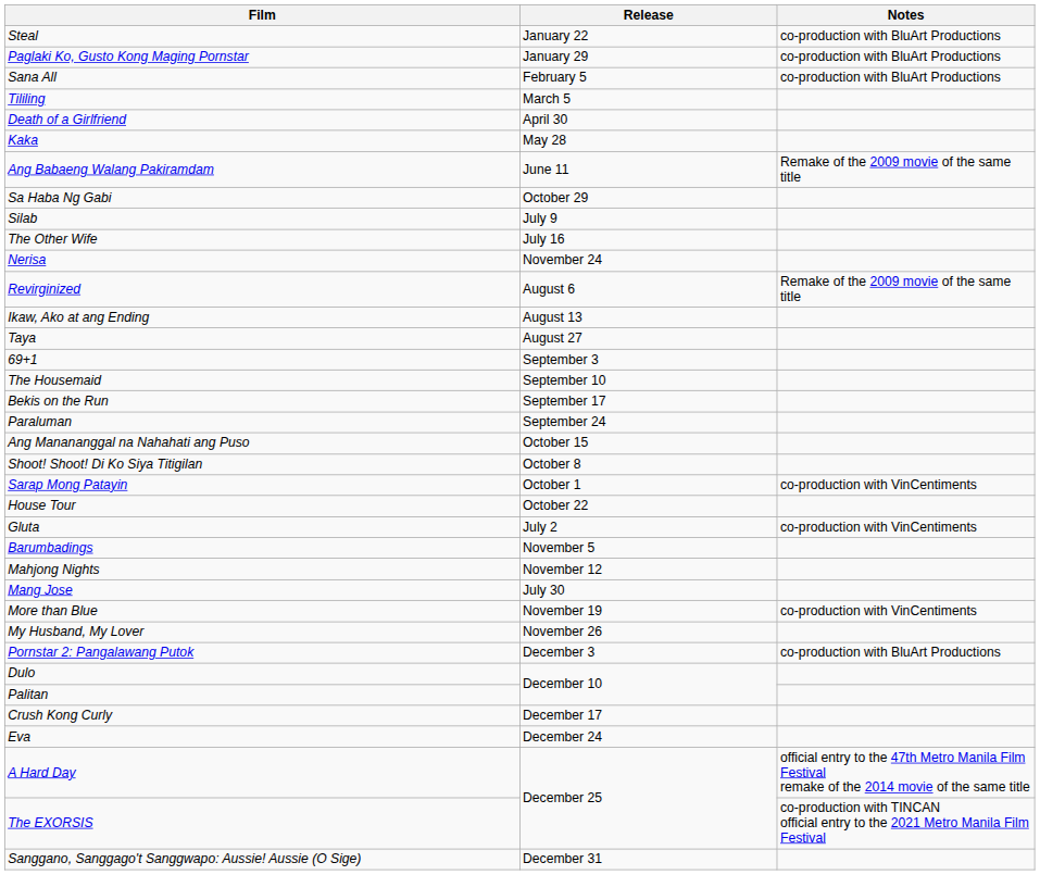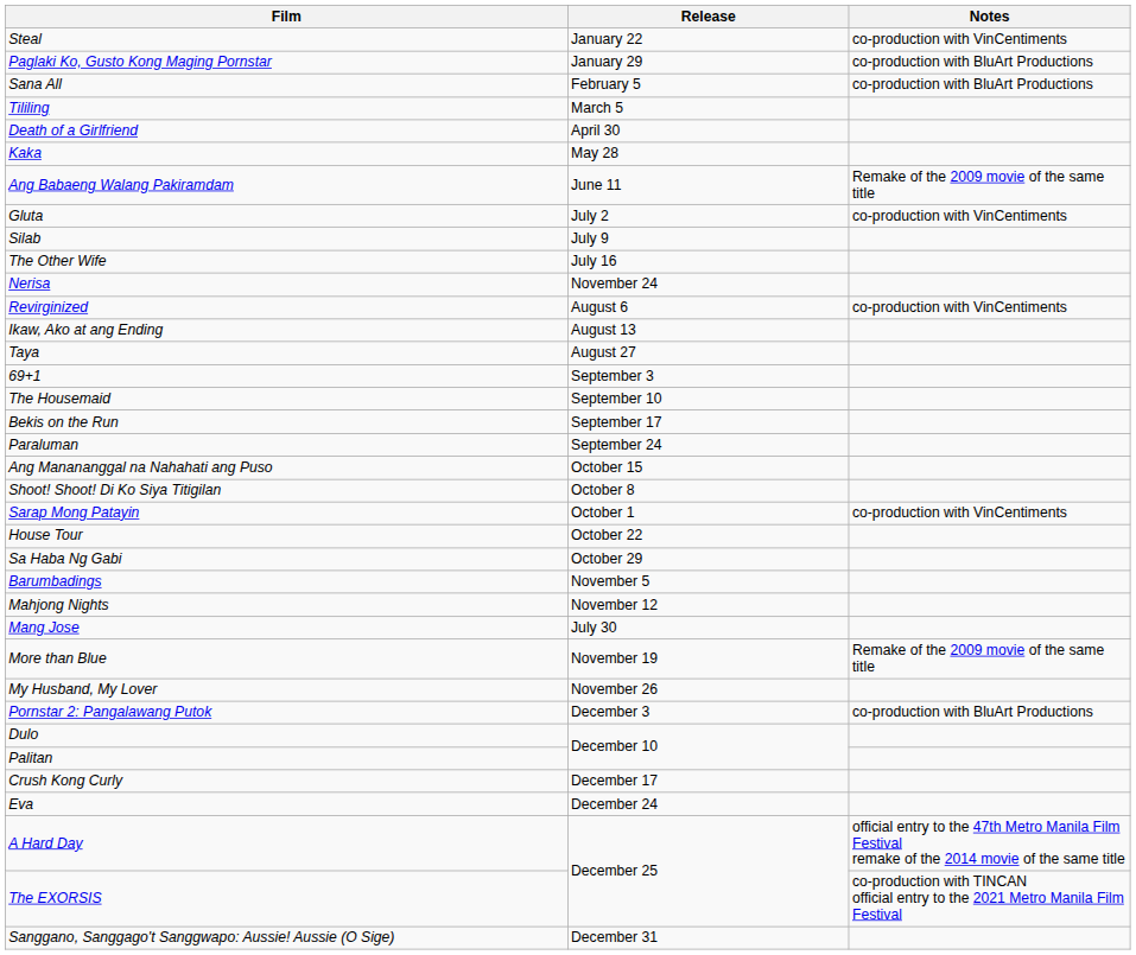 <table class="wikitable sortable">
 <tr>
 <th style="width:30%;">Film</th>
 <th style="width:15%;">Release</th>
 <th style="width:15%;">Notes</th>
 </tr>
 <tr>
 <td><em>Steal</em></td>
 <td>January 22</td>
-<td>co-production with BluArt Productions</td>
+<td>co-production with VinCentiments</td>
 </tr>
 <tr>
 <td><em><a href='#'>Paglaki Ko, Gusto Kong Maging Pornstar</a></em></td>
 <td>January 29</td>
 <td>co-production with BluArt Productions</td>
 </tr>
 <tr>
 <td><em>Sana All</em></td>
 <td>February 5</td>
 <td>co-production with BluArt Productions</td>
 </tr>
 <tr>
 <td><em><a href='#'>Tililing</a></em></td>
 <td>March 5</td>
 <td></td>
 </tr>
 <tr>
 <td><em><a href='#'>Death of a Girlfriend</a></em></td>
 <td>April 30</td>
 <td></td>
 </tr>
 <tr>
 <td><em><a href='#'>Kaka</a></em></td>
 <td>May 28</td>
 <td></td>
 </tr>
 <tr>
 <td><em><a href='#'>Ang Babaeng Walang Pakiramdam</a></em></td>
 <td>June 11</td>
 <td>Remake of the <a href='#'>2009 movie</a> of the same title</td>
 </tr>
 <tr>
-<td><em>Sa Haba Ng Gabi</em></td>
-<td>October 29</td>
-<td></td>
+<td><em>Gluta</em></td>
+<td>July 2</td>
+<td>co-production with VinCentiments</td>
 </tr>
 <tr>
 <td><em>Silab</em></td>
 <td>July 9</td>
 <td></td>
 </tr>
 <tr>
 <td><em>The Other Wife</em></td>
 <td>July 16</td>
 <td></td>
 </tr>
 <tr>
 <td><em><a href='#'>Nerisa</a></em></td>
 <td>November 24</td>
 <td></td>
 </tr>
 <tr>
 <td><em><a href='#'>Revirginized</a></em></td>
 <td>August 6</td>
-<td>Remake of the <a href='#'>2009 movie</a> of the same title</td>
+<td>co-production with VinCentiments</td>
 </tr>
 <tr>
 <td><em>Ikaw, Ako at ang Ending</em></td>
 <td>August 13</td>
 <td></td>
 </tr>
 <tr>
 <td><em>Taya</em></td>
 <td>August 27</td>
 <td></td>
 </tr>
 <tr>
 <td><em>69+1</em></td>
 <td>September 3</td>
 <td></td>
 </tr>
 <tr>
 <td><em>The Housemaid</em></td>
 <td>September 10</td>
 <td></td>
 </tr>
 <tr>
 <td><em>Bekis on the Run</em></td>
 <td>September 17</td>
 <td></td>
 </tr>
 <tr>
 <td><em>Paraluman</em></td>
 <td>September 24</td>
 <td></td>
 </tr>
 <tr>
 <td><em>Ang Manananggal na Nahahati ang Puso</em></td>
 <td>October 15</td>
 <td></td>
 </tr>
 <tr>
 <td><em>Shoot! Shoot! Di Ko Siya Titigilan</em></td>
 <td>October 8</td>
 <td></td>
 </tr>
 <tr>
 <td><em><a href='#'>Sarap Mong Patayin</a></em></td>
 <td>October 1</td>
 <td>co-production with VinCentiments</td>
 </tr>
 <tr>
 <td><em>House Tour</em></td>
 <td>October 22</td>
 <td></td>
 </tr>
 <tr>
-<td><em>Gluta</em></td>
-<td>July 2</td>
-<td>co-production with VinCentiments</td>
+<td><em>Sa Haba Ng Gabi</em></td>
+<td>October 29</td>
+<td></td>
 </tr>
 <tr>
 <td><em><a href='#'>Barumbadings</a></em></td>
 <td>November 5</td>
 <td></td>
 </tr>
 <tr>
 <td><em>Mahjong Nights</em></td>
 <td>November 12</td>
 <td></td>
 </tr>
 <tr>
 <td><em><a href='#'>Mang Jose</a></em></td>
 <td>July 30</td>
 <td></td>
 </tr>
 <tr>
 <td><em>More than Blue</em></td>
 <td>November 19</td>
-<td>co-production with VinCentiments</td>
+<td>Remake of the <a href='#'>2009 movie</a> of the same title</td>
 </tr>
 <tr>
 <td><em>My Husband, My Lover</em></td>
 <td>November 26</td>
 <td></td>
 </tr>
 <tr>
 <td><em><a href='#'>Pornstar 2: Pangalawang Putok</a></em></td>
 <td>December 3</td>
 <td>co-production with BluArt Productions</td>
 </tr>
 <tr>
 <td><em>Dulo</em></td>
 <td rowspan="2">December 10</td>
 <td></td>
 </tr>
 <tr>
 <td><em>Palitan</em></td>
 <td></td>
 </tr>
 <tr>
 <td><em>Crush Kong Curly</em></td>
 <td>December 17</td>
 <td></td>
 </tr>
 <tr>
 <td><em>Eva</em></td>
 <td>December 24</td>
 <td></td>
 </tr>
 <tr>
 <td><em><a href='#'>A Hard Day</a></em></td>
 <td rowspan="2">December 25</td>
 <td>official entry to the <a href='#'>47th Metro Manila Film Festival</a> <br> remake of the <a href='#'>2014 movie</a> of the same title</td>
 </tr>
 <tr>
 <td><em><a href='#'>The EXORSIS</a></em></td>
 <td>co-production with TINCAN<br>official entry to the <a href='#'>2021 Metro Manila Film Festival</a></td>
 </tr>
 <tr>
 <td><em>Sanggano, Sanggago't Sanggwapo: Aussie! Aussie (O Sige)</em></td>
 <td>December 31</td>
 <td></td>
 </tr>
 </table>
